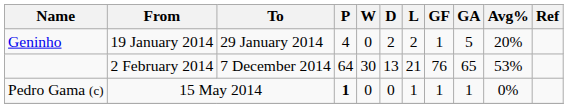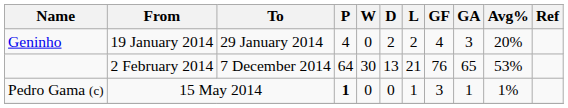 <table class="wikitable sortable">
 <tr>
 <th>Name</th>
 <th>From</th>
 <th class="unsortable">To</th>
 <th>P</th>
 <th>W</th>
 <th>D</th>
 <th>L</th>
 <th>GF</th>
 <th>GA</th>
 <th>Avg%</th>
 <th>Ref</th>
 </tr>
 <tr>
 <td align=left> <a href='#'>Geninho</a></td>
 <td align=left>19 January 2014</td>
 <td align=left>29 January 2014</td>
 <td align=center>4</td>
 <td align=center>0</td>
 <td align=center>2</td>
 <td align=center>2</td>
-<td align=center>1</td>
-<td align=center>5</td>
+<td align=center>4</td>
+<td align=center>3</td>
 <td align=center>20%</td>
 <td align=center></td>
 </tr>
 <tr>
 <td align=left> </td>
 <td align=left>2 February 2014</td>
 <td align=left>7 December 2014</td>
 <td align=center>64</td>
 <td align=center>30</td>
 <td align=center>13</td>
 <td align=center>21</td>
 <td align=center>76</td>
 <td align=center>65</td>
 <td align=center>53%</td>
 <td align=center></td>
 </tr>
 <tr>
 <td align=left> Pedro Gama <small>(c)</small></td>
 <td colspan=2; align=center>15 May 2014</td>
 <td align=center><strong>1</strong></td>
 <td align=center>0</td>
 <td align=center>0</td>
 <td align=center>1</td>
+<td align=center>3</td>
 <td align=center>1</td>
-<td align=center>1</td>
-<td align=center>0%</td>
+<td align=center>1%</td>
 <td align=center></td>
 </tr>
 <tr>
 </tr>
 </table>
